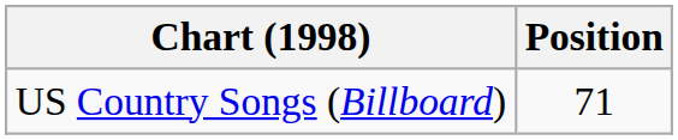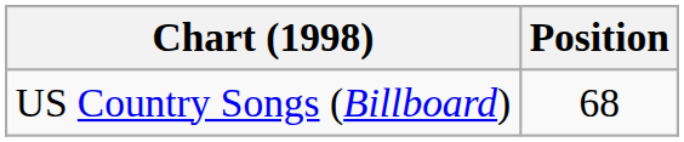 <table class="wikitable sortable">
 <tr>
 <th scope="col">Chart (1998)</th>
 <th scope="col">Position</th>
 </tr>
 <tr>
 <td>US <a href='#'>Country Songs</a> (<em><a href='#'>Billboard</a></em>)</td>
-<td align="center">71</td>
+<td align="center">68</td>
 </tr>
 </table>
